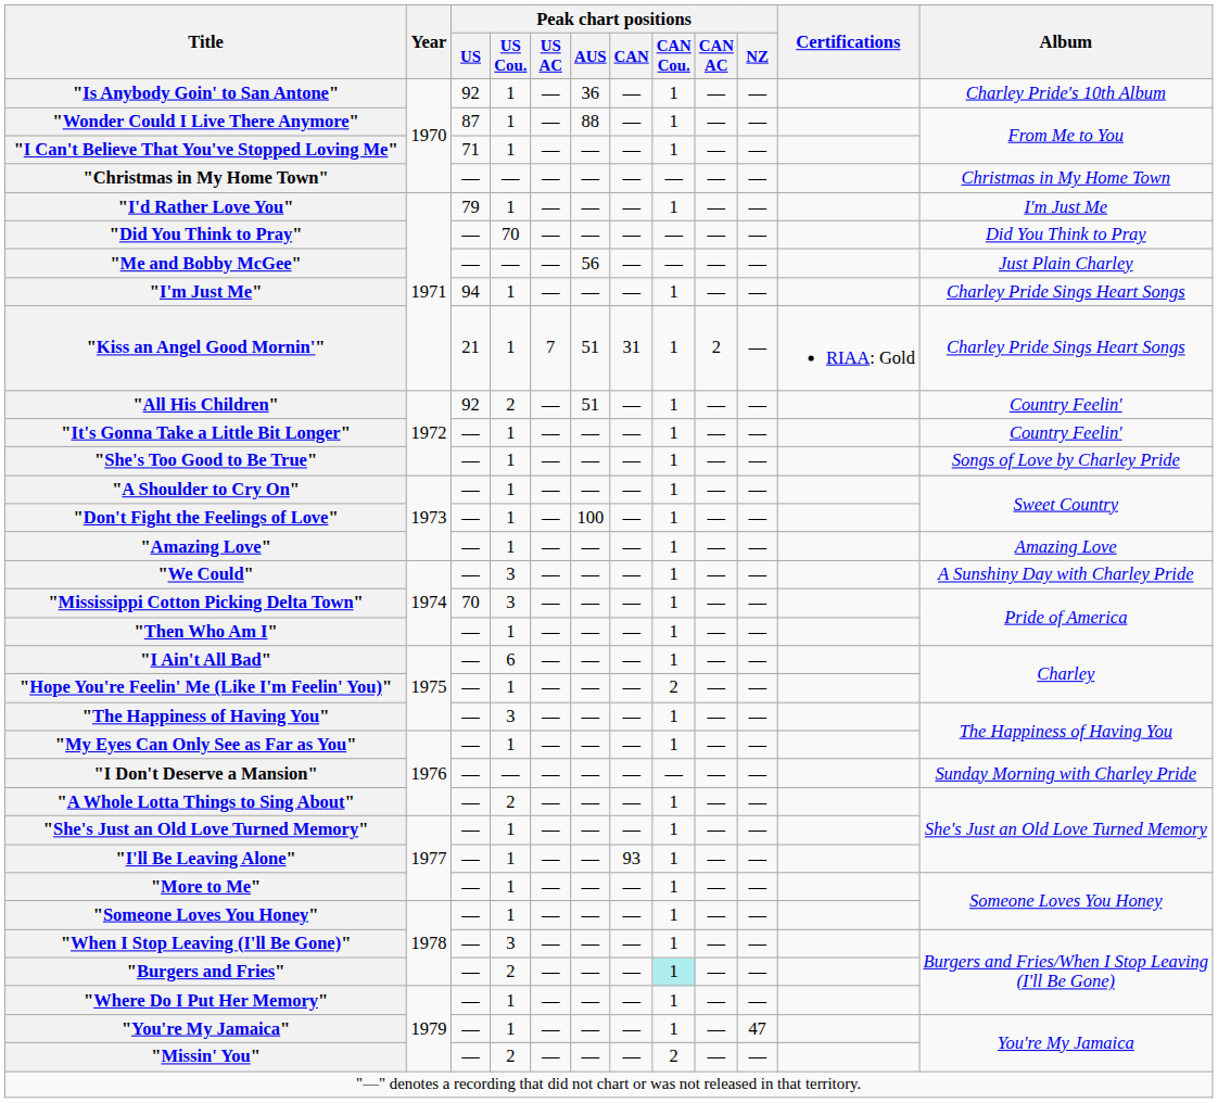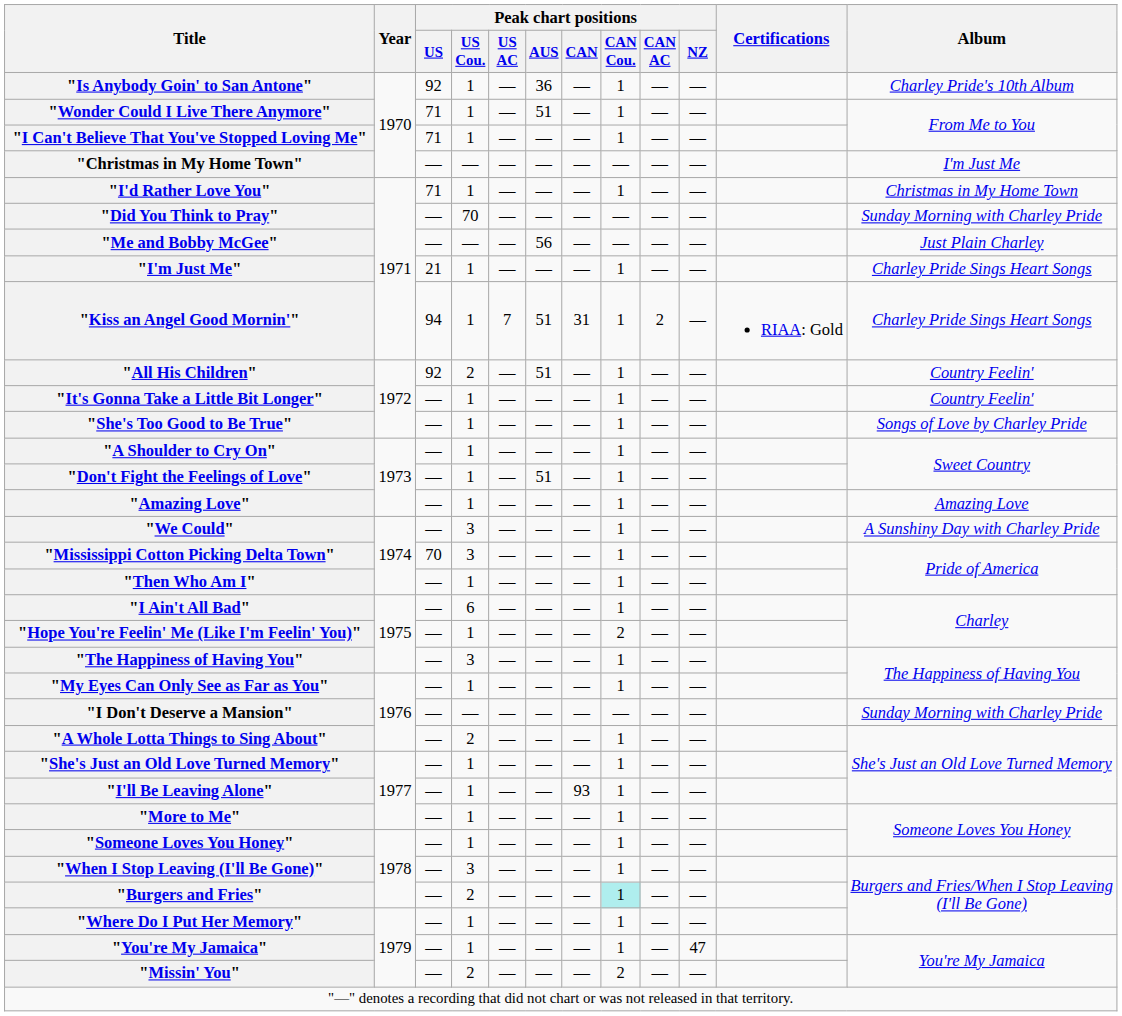 <table class="wikitable plainrowheaders" style="text-align:center;">
 <tr>
 <th scope="col" rowspan="2" style="width:22em;">Title</th>
 <th scope="col" rowspan="2">Year</th>
 <th scope="col" colspan="8">Peak chart positions</th>
 <th scope="col" rowspan="2"><a href='#'>Certifications</a></th>
 <th scope="col" rowspan="2">Album</th>
 </tr>
 <tr>
 <th scope="col" style="width:2em;font-size:90%;"><a href='#'>US</a><br></th>
 <th scope="col" style="width:2em;font-size:90%;"><a href='#'>US<br>Cou.</a><br></th>
 <th scope="col" style="width:2em;font-size:90%;"><a href='#'>US<br>AC</a><br></th>
 <th scope="col" style="width:2em;font-size:90%;"><a href='#'>AUS</a><br></th>
 <th scope="col" style="width:2em;font-size:90%;"><a href='#'>CAN</a><br></th>
 <th scope="col" style="width:2em;font-size:90%;"><a href='#'>CAN<br>Cou.</a><br></th>
 <th scope="col" style="width:2em;font-size:90%;"><a href='#'>CAN<br>AC</a><br></th>
 <th scope="col" style="width:2em;font-size:90%;"><a href='#'>NZ</a><br></th>
 </tr>
 <tr>
 <th scope="row">"<a href='#'>Is Anybody Goin' to San Antone</a>"</th>
 <td rowspan="4">1970</td>
 <td>92</td>
 <td>1</td>
 <td>—</td>
 <td>36</td>
 <td>—</td>
 <td>1</td>
 <td>—</td>
 <td>—</td>
 <td></td>
 <td><em><a href='#'>Charley Pride's 10th Album</a></em></td>
 </tr>
 <tr>
 <th scope="row">"<a href='#'>Wonder Could I Live There Anymore</a>"</th>
-<td>87</td>
+<td>71</td>
 <td>1</td>
 <td>—</td>
-<td>88</td>
+<td>51</td>
 <td>—</td>
 <td>1</td>
 <td>—</td>
 <td>—</td>
 <td></td>
 <td rowspan="2"><em><a href='#'>From Me to You</a></em></td>
 </tr>
 <tr>
 <th scope="row">"<a href='#'>I Can't Believe That You've Stopped Loving Me</a>"</th>
 <td>71</td>
 <td>1</td>
 <td>—</td>
 <td>—</td>
 <td>—</td>
 <td>1</td>
 <td>—</td>
 <td>—</td>
 <td></td>
 </tr>
 <tr>
 <th scope="row">"Christmas in My Home Town"</th>
 <td>—</td>
 <td>—</td>
 <td>—</td>
 <td>—</td>
 <td>—</td>
 <td>—</td>
 <td>—</td>
 <td>—</td>
 <td></td>
-<td><em><a href='#'>Christmas in My Home Town</a></em></td>
+<td><em><a href='#'>I'm Just Me</a></em></td>
 </tr>
 <tr>
 <th scope="row">"<a href='#'>I'd Rather Love You</a>"</th>
 <td rowspan="5">1971</td>
-<td>79</td>
+<td>71</td>
 <td>1</td>
 <td>—</td>
 <td>—</td>
 <td>—</td>
 <td>1</td>
 <td>—</td>
 <td>—</td>
 <td></td>
-<td><em><a href='#'>I'm Just Me</a></em></td>
+<td><em><a href='#'>Christmas in My Home Town</a></em></td>
 </tr>
 <tr>
 <th scope="row">"<a href='#'>Did You Think to Pray</a>"</th>
 <td>—</td>
 <td>70</td>
 <td>—</td>
 <td>—</td>
 <td>—</td>
 <td>—</td>
 <td>—</td>
 <td>—</td>
 <td></td>
-<td><em><a href='#'>Did You Think to Pray</a></em></td>
+<td><em><a href='#'>Sunday Morning with Charley Pride</a></em></td>
 </tr>
 <tr>
 <th scope="row">"<a href='#'>Me and Bobby McGee</a>"</th>
 <td>—</td>
 <td>—</td>
 <td>—</td>
 <td>56</td>
 <td>—</td>
 <td>—</td>
 <td>—</td>
 <td>—</td>
 <td></td>
 <td><em><a href='#'>Just Plain Charley</a></em></td>
 </tr>
 <tr>
 <th scope="row">"<a href='#'>I'm Just Me</a>"</th>
-<td>94</td>
+<td>21</td>
 <td>1</td>
 <td>—</td>
 <td>—</td>
 <td>—</td>
 <td>1</td>
 <td>—</td>
 <td>—</td>
 <td></td>
 <td><em><a href='#'>Charley Pride Sings Heart Songs</a></em></td>
 </tr>
 <tr>
 <th scope="row">"<a href='#'>Kiss an Angel Good Mornin'</a>"</th>
-<td>21</td>
+<td>94</td>
 <td>1</td>
 <td>7</td>
 <td>51</td>
 <td>31</td>
 <td>1</td>
 <td>2</td>
 <td>—</td>
 <td><br><ul><li><a href='#'>RIAA</a>: Gold</li></ul></td>
 <td><em><a href='#'>Charley Pride Sings Heart Songs</a></em></td>
 </tr>
 <tr>
 <th scope="row">"<a href='#'>All His Children</a>" </th>
 <td rowspan="3">1972</td>
 <td>92</td>
 <td>2</td>
 <td>—</td>
 <td>51</td>
 <td>—</td>
 <td>1</td>
 <td>—</td>
 <td>—</td>
 <td></td>
 <td><em><a href='#'>Country Feelin'</a></em></td>
 </tr>
 <tr>
 <th scope="row">"<a href='#'>It's Gonna Take a Little Bit Longer</a>"</th>
 <td>—</td>
 <td>1</td>
 <td>—</td>
 <td>—</td>
 <td>—</td>
 <td>1</td>
 <td>—</td>
 <td>—</td>
 <td></td>
 <td><em><a href='#'>Country Feelin'</a></em></td>
 </tr>
 <tr>
 <th scope="row">"<a href='#'>She's Too Good to Be True</a>"</th>
 <td>—</td>
 <td>1</td>
 <td>—</td>
 <td>—</td>
 <td>—</td>
 <td>1</td>
 <td>—</td>
 <td>—</td>
 <td></td>
 <td><em><a href='#'>Songs of Love by Charley Pride</a></em></td>
 </tr>
 <tr>
 <th scope="row">"<a href='#'>A Shoulder to Cry On</a>"</th>
 <td rowspan="3">1973</td>
 <td>—</td>
 <td>1</td>
 <td>—</td>
 <td>—</td>
 <td>—</td>
 <td>1</td>
 <td>—</td>
 <td>—</td>
 <td></td>
 <td rowspan="2"><em><a href='#'>Sweet Country</a></em></td>
 </tr>
 <tr>
 <th scope="row">"<a href='#'>Don't Fight the Feelings of Love</a>"</th>
 <td>—</td>
 <td>1</td>
 <td>—</td>
-<td>100</td>
+<td>51</td>
 <td>—</td>
 <td>1</td>
 <td>—</td>
 <td>—</td>
 <td></td>
 </tr>
 <tr>
 <th scope="row">"<a href='#'>Amazing Love</a>"</th>
 <td>—</td>
 <td>1</td>
 <td>—</td>
 <td>—</td>
 <td>—</td>
 <td>1</td>
 <td>—</td>
 <td>—</td>
 <td></td>
 <td><em><a href='#'>Amazing Love</a></em></td>
 </tr>
 <tr>
 <th scope="row">"<a href='#'>We Could</a>"</th>
 <td rowspan="3">1974</td>
 <td>—</td>
 <td>3</td>
 <td>—</td>
 <td>—</td>
 <td>—</td>
 <td>1</td>
 <td>—</td>
 <td>—</td>
 <td></td>
 <td><em><a href='#'>A Sunshiny Day with Charley Pride</a></em></td>
 </tr>
 <tr>
 <th scope="row">"<a href='#'>Mississippi Cotton Picking Delta Town</a>"</th>
 <td>70</td>
 <td>3</td>
 <td>—</td>
 <td>—</td>
 <td>—</td>
 <td>1</td>
 <td>—</td>
 <td>—</td>
 <td></td>
 <td rowspan="2"><em><a href='#'>Pride of America</a></em></td>
 </tr>
 <tr>
 <th scope="row">"<a href='#'>Then Who Am I</a>"</th>
 <td>—</td>
 <td>1</td>
 <td>—</td>
 <td>—</td>
 <td>—</td>
 <td>1</td>
 <td>—</td>
 <td>—</td>
 <td></td>
 </tr>
 <tr>
 <th scope="row">"<a href='#'>I Ain't All Bad</a>"</th>
 <td rowspan="3">1975</td>
 <td>—</td>
 <td>6</td>
 <td>—</td>
 <td>—</td>
 <td>—</td>
 <td>1</td>
 <td>—</td>
 <td>—</td>
 <td></td>
 <td rowspan="2"><em><a href='#'>Charley</a></em></td>
 </tr>
 <tr>
 <th scope="row">"<a href='#'>Hope You're Feelin' Me (Like I'm Feelin' You)</a>"</th>
 <td>—</td>
 <td>1</td>
 <td>—</td>
 <td>—</td>
 <td>—</td>
 <td>2</td>
 <td>—</td>
 <td>—</td>
 <td></td>
 </tr>
 <tr>
 <th scope="row">"<a href='#'>The Happiness of Having You</a>"</th>
 <td>—</td>
 <td>3</td>
 <td>—</td>
 <td>—</td>
 <td>—</td>
 <td>1</td>
 <td>—</td>
 <td>—</td>
 <td></td>
 <td rowspan="2"><em><a href='#'>The Happiness of Having You</a></em></td>
 </tr>
 <tr>
 <th scope="row">"<a href='#'>My Eyes Can Only See as Far as You</a>"</th>
 <td rowspan="3">1976</td>
 <td>—</td>
 <td>1</td>
 <td>—</td>
 <td>—</td>
 <td>—</td>
 <td>1</td>
 <td>—</td>
 <td>—</td>
 <td></td>
 </tr>
 <tr>
 <th scope="row">"I Don't Deserve a Mansion"</th>
 <td>—</td>
 <td>—</td>
 <td>—</td>
 <td>—</td>
 <td>—</td>
 <td>—</td>
 <td>—</td>
 <td>—</td>
 <td></td>
 <td><em><a href='#'>Sunday Morning with Charley Pride</a></em></td>
 </tr>
 <tr>
 <th scope="row">"<a href='#'>A Whole Lotta Things to Sing About</a>"</th>
 <td>—</td>
 <td>2</td>
 <td>—</td>
 <td>—</td>
 <td>—</td>
 <td>1</td>
 <td>—</td>
 <td>—</td>
 <td></td>
 <td rowspan="3"><em><a href='#'>She's Just an Old Love Turned Memory</a></em></td>
 </tr>
 <tr>
 <th scope="row">"<a href='#'>She's Just an Old Love Turned Memory</a>"</th>
 <td rowspan="3">1977</td>
 <td>—</td>
 <td>1</td>
 <td>—</td>
 <td>—</td>
 <td>—</td>
 <td>1</td>
 <td>—</td>
 <td>—</td>
 <td></td>
 </tr>
 <tr>
 <th scope="row">"<a href='#'>I'll Be Leaving Alone</a>"</th>
 <td>—</td>
 <td>1</td>
 <td>—</td>
 <td>—</td>
 <td>93</td>
 <td>1</td>
 <td>—</td>
 <td>—</td>
 <td></td>
 </tr>
 <tr>
 <th scope="row">"<a href='#'>More to Me</a>"</th>
 <td>—</td>
 <td>1</td>
 <td>—</td>
 <td>—</td>
 <td>—</td>
 <td>1</td>
 <td>—</td>
 <td>—</td>
 <td></td>
 <td rowspan="2"><em><a href='#'>Someone Loves You Honey</a></em></td>
 </tr>
 <tr>
 <th scope="row">"<a href='#'>Someone Loves You Honey</a>"</th>
 <td rowspan="3">1978</td>
 <td>—</td>
 <td>1</td>
 <td>—</td>
 <td>—</td>
 <td>—</td>
 <td>1</td>
 <td>—</td>
 <td>—</td>
 <td></td>
 </tr>
 <tr>
 <th scope="row">"<a href='#'>When I Stop Leaving (I'll Be Gone)</a>"</th>
 <td>—</td>
 <td>3</td>
 <td>—</td>
 <td>—</td>
 <td>—</td>
 <td>1</td>
 <td>—</td>
 <td>—</td>
 <td></td>
 <td rowspan="3"><em><a href='#'>Burgers and Fries/When I Stop Leaving<br>(I'll Be Gone)</a></em></td>
 </tr>
 <tr>
 <th scope="row">"<a href='#'>Burgers and Fries</a>"</th>
 <td>—</td>
 <td>2</td>
 <td>—</td>
 <td>—</td>
 <td>—</td>
 <td style="background: paleturquoise;">1</td>
 <td>—</td>
 <td>—</td>
 <td></td>
 </tr>
 <tr>
 <th scope="row">"<a href='#'>Where Do I Put Her Memory</a>"</th>
 <td rowspan="3">1979</td>
 <td>—</td>
 <td>1</td>
 <td>—</td>
 <td>—</td>
 <td>—</td>
 <td>1</td>
 <td>—</td>
 <td>—</td>
 <td></td>
 </tr>
 <tr>
 <th scope="row">"<a href='#'>You're My Jamaica</a>"</th>
 <td>—</td>
 <td>1</td>
 <td>—</td>
 <td>—</td>
 <td>—</td>
 <td>1</td>
 <td>—</td>
 <td>47</td>
 <td></td>
 <td rowspan="2"><em><a href='#'>You're My Jamaica</a></em></td>
 </tr>
 <tr>
 <th scope="row">"<a href='#'>Missin' You</a>"</th>
 <td>—</td>
 <td>2</td>
 <td>—</td>
 <td>—</td>
 <td>—</td>
 <td>2</td>
 <td>—</td>
 <td>—</td>
 <td></td>
 </tr>
 <tr>
 <td colspan="12" style="font-size:90%">"—" denotes a recording that did not chart or was not released in that territory.</td>
 </tr>
 </table>
